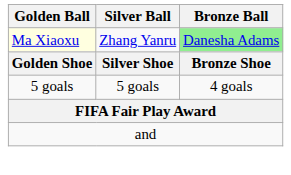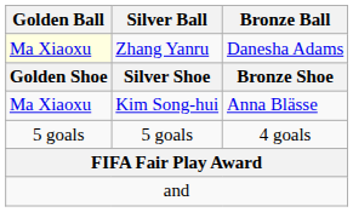 <table class="wikitable" style="margin:auto">
 <tr>
 <th>Golden Ball</th>
 <th>Silver Ball</th>
 <th>Bronze Ball</th>
 </tr>
 <tr>
 <td style="background: lightyellow;"> <a href='#'>Ma Xiaoxu</a></td>
 <td> <a href='#'>Zhang Yanru</a></td>
-<td style="background: lightgreen;"> <a href='#'>Danesha Adams</a></td>
+<td> <a href='#'>Danesha Adams</a></td>
 </tr>
 <tr>
 <th>Golden Shoe</th>
 <th>Silver Shoe</th>
 <th>Bronze Shoe</th>
+</tr>
+<tr>
+<td> <a href='#'>Ma Xiaoxu</a></td>
+<td> <a href='#'>Kim Song-hui</a></td>
+<td> <a href='#'>Anna Blässe</a></td>
 </tr>
 <tr style="text-align:center;">
 <td>5 goals</td>
 <td>5 goals</td>
 <td>4 goals</td>
 </tr>
 <tr>
 <th colspan="3">FIFA Fair Play Award</th>
 </tr>
 <tr>
 <td colspan="3" style="text-align:center;"> and </td>
 </tr>
 </table>
